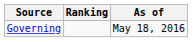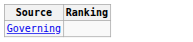 <table class="wikitable">
 <tr>
 <th>Source</th>
 <th>Ranking</th>
-<th>As of</th>
 </tr>
 <tr>
 <td><a href='#'>Governing</a></td>
 <td></td>
-<td>May 18, 2016</td>
 </tr>
 </table>
